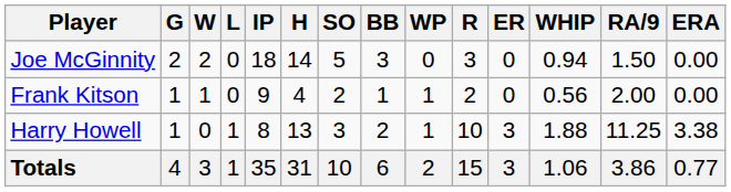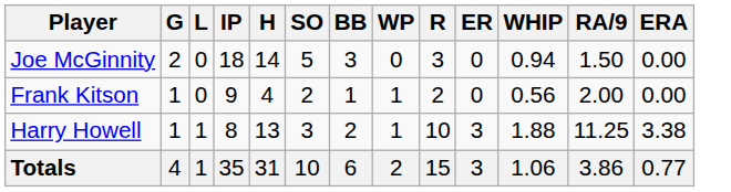 <table class="wikitable">
 <tr>
 <th>Player</th>
 <th>G</th>
-<th>W</th>
 <th>L</th>
 <th>IP</th>
 <th>H</th>
 <th>SO</th>
 <th>BB</th>
 <th>WP</th>
 <th>R</th>
 <th>ER</th>
 <th>WHIP</th>
 <th>RA/9</th>
 <th>ERA</th>
 </tr>
 <tr align="center">
 <td align="left"><a href='#'>Joe McGinnity</a></td>
-<td>2</td>
 <td>2</td>
 <td>0</td>
 <td>18</td>
 <td>14</td>
 <td>5</td>
 <td>3</td>
 <td>0</td>
 <td>3</td>
 <td>0</td>
 <td>0.94</td>
 <td>1.50</td>
 <td>0.00</td>
 </tr>
 <tr align="center">
 <td align="left"><a href='#'>Frank Kitson</a></td>
 <td>1</td>
-<td>1</td>
 <td>0</td>
 <td>9</td>
 <td>4</td>
 <td>2</td>
 <td>1</td>
 <td>1</td>
 <td>2</td>
 <td>0</td>
 <td>0.56</td>
 <td>2.00</td>
 <td>0.00</td>
 </tr>
 <tr align="center">
 <td align="left"><a href='#'>Harry Howell</a></td>
 <td>1</td>
-<td>0</td>
 <td>1</td>
 <td>8</td>
 <td>13</td>
 <td>3</td>
 <td>2</td>
 <td>1</td>
 <td>10</td>
 <td>3</td>
 <td>1.88</td>
 <td>11.25</td>
 <td>3.38</td>
 </tr>
 <tr align="center" style="background: #F2F2F2;">
 <td align="left"><strong>Totals</strong></td>
 <td>4</td>
-<td>3</td>
 <td>1</td>
 <td>35</td>
 <td>31</td>
 <td>10</td>
 <td>6</td>
 <td>2</td>
 <td>15</td>
 <td>3</td>
 <td>1.06</td>
 <td>3.86</td>
 <td>0.77</td>
 </tr>
 </table>
